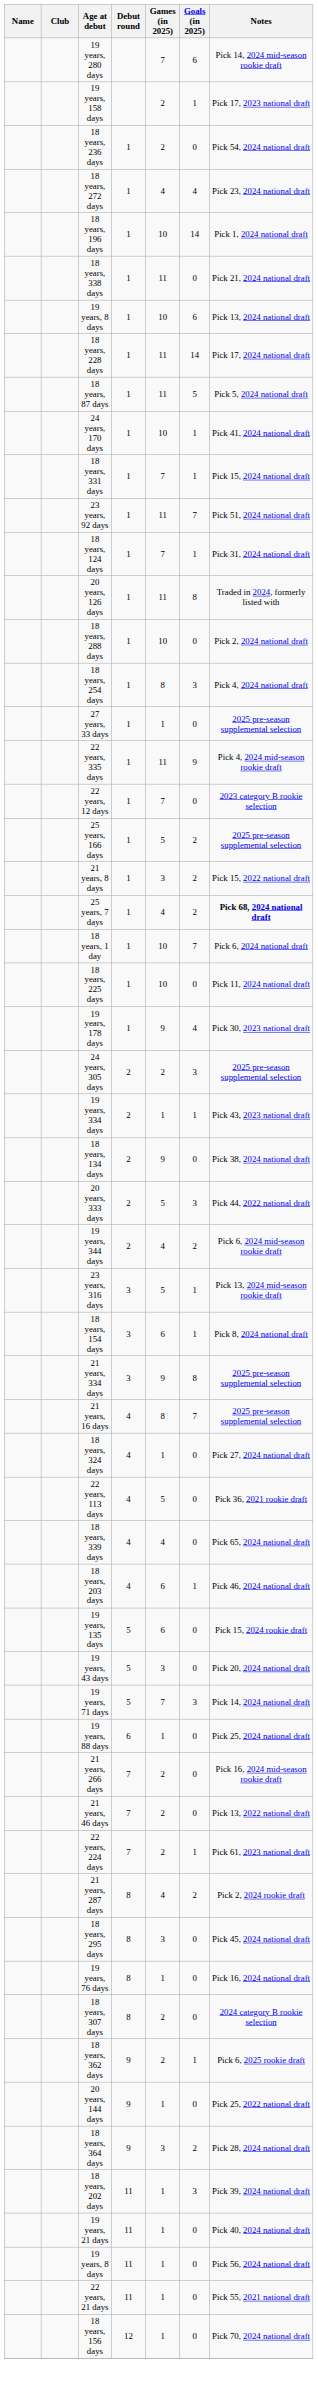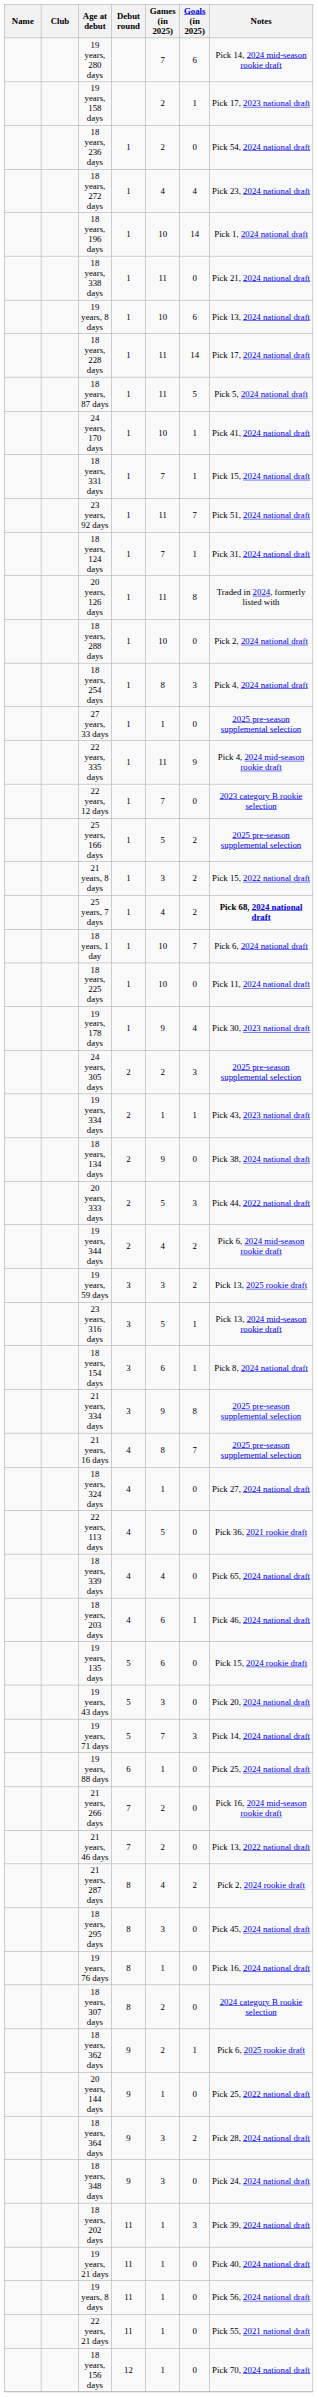 <table class="wikitable sortable" style="width:90%; text-align: center;">
 <tr>
 <th style="width:9%;">Name</th>
 <th width="9%">Club</th>
 <th style="width:7%;">Age at debut</th>
 <th data-sort-type="number" width="7%">Debut<br>round</th>
 <th width=4%>Games<br>(in 2025)</th>
 <th width=4%><a href='#'>Goals</a><br>(in 2025)</th>
 <th style="width:25%;">Notes</th>
 </tr>
 <tr>
 <td align="left"></td>
 <td></td>
 <td>19 years, 280 days</td>
 <td></td>
 <td>7</td>
 <td>6</td>
 <td>Pick 14, <a href='#'>2024 mid-season rookie draft</a></td>
 </tr>
 <tr>
 <td align="left"></td>
 <td></td>
 <td>19 years, 158 days</td>
 <td></td>
 <td>2</td>
 <td>1</td>
 <td>Pick 17, <a href='#'>2023 national draft</a></td>
 </tr>
 <tr>
 <td align="left"></td>
 <td></td>
 <td>18 years, 236 days</td>
 <td>1</td>
 <td>2</td>
 <td>0</td>
 <td>Pick 54, <a href='#'>2024 national draft</a></td>
 </tr>
 <tr>
 <td align="left"></td>
 <td></td>
 <td>18 years, 272 days</td>
 <td>1</td>
 <td>4</td>
 <td>4</td>
 <td>Pick 23, <a href='#'>2024 national draft</a></td>
 </tr>
 <tr>
 <td align="left"></td>
 <td></td>
 <td>18 years, 196 days</td>
 <td>1</td>
 <td>10</td>
 <td>14</td>
 <td>Pick 1, <a href='#'>2024 national draft</a></td>
 </tr>
 <tr>
 <td align="left"></td>
 <td></td>
 <td>18 years, 338 days</td>
 <td>1</td>
 <td>11</td>
 <td>0</td>
 <td>Pick 21, <a href='#'>2024 national draft</a></td>
 </tr>
 <tr>
 <td align="left"></td>
 <td></td>
 <td>19 years, 8 days</td>
 <td>1</td>
 <td>10</td>
 <td>6</td>
 <td>Pick 13, <a href='#'>2024 national draft</a></td>
 </tr>
 <tr>
 <td align="left"></td>
 <td></td>
 <td>18 years, 228 days</td>
 <td>1</td>
 <td>11</td>
 <td>14</td>
 <td>Pick 17, <a href='#'>2024 national draft</a></td>
 </tr>
 <tr>
 <td align="left"></td>
 <td></td>
 <td>18 years, 87 days</td>
 <td>1</td>
 <td>11</td>
 <td>5</td>
 <td>Pick 5, <a href='#'>2024 national draft</a></td>
 </tr>
 <tr>
 <td align="left"></td>
 <td></td>
 <td>24 years, 170 days</td>
 <td>1</td>
 <td>10</td>
 <td>1</td>
 <td>Pick 41, <a href='#'>2024 national draft</a></td>
 </tr>
 <tr>
 <td align="left"></td>
 <td></td>
 <td>18 years, 331 days</td>
 <td>1</td>
 <td>7</td>
 <td>1</td>
 <td>Pick 15, <a href='#'>2024 national draft</a></td>
 </tr>
 <tr>
 <td align="left"></td>
 <td></td>
 <td>23 years, 92 days</td>
 <td>1</td>
 <td>11</td>
 <td>7</td>
 <td>Pick 51, <a href='#'>2024 national draft</a></td>
 </tr>
 <tr>
 <td align="left"></td>
 <td></td>
 <td>18 years, 124 days</td>
 <td>1</td>
 <td>7</td>
 <td>1</td>
 <td>Pick 31, <a href='#'>2024 national draft</a></td>
 </tr>
 <tr>
 <td align="left"></td>
 <td></td>
 <td>20 years, 126 days</td>
 <td>1</td>
 <td>11</td>
 <td>8</td>
 <td>Traded in <a href='#'>2024</a>, formerly listed with </td>
 </tr>
 <tr>
 <td align="left"></td>
 <td></td>
 <td>18 years, 288 days</td>
 <td>1</td>
 <td>10</td>
 <td>0</td>
 <td>Pick 2, <a href='#'>2024 national draft</a></td>
 </tr>
 <tr>
 <td align="left"></td>
 <td></td>
 <td>18 years, 254 days</td>
 <td>1</td>
 <td>8</td>
 <td>3</td>
 <td>Pick 4, <a href='#'>2024 national draft</a></td>
 </tr>
 <tr>
 <td align="left"></td>
 <td></td>
 <td>27 years, 33 days</td>
 <td>1</td>
 <td>1</td>
 <td>0</td>
 <td><a href='#'>2025 pre-season supplemental selection</a></td>
 </tr>
 <tr>
 <td align="left"></td>
 <td></td>
 <td>22 years, 335 days</td>
 <td>1</td>
 <td>11</td>
 <td>9</td>
 <td>Pick 4, <a href='#'>2024 mid-season rookie draft</a></td>
 </tr>
 <tr>
 <td align="left"></td>
 <td></td>
 <td>22 years, 12 days</td>
 <td>1</td>
 <td>7</td>
 <td>0</td>
 <td><a href='#'>2023 category B rookie selection</a></td>
 </tr>
 <tr>
 <td align="left"></td>
 <td></td>
 <td>25 years, 166 days</td>
 <td>1</td>
 <td>5</td>
 <td>2</td>
 <td><a href='#'>2025 pre-season supplemental selection</a></td>
 </tr>
 <tr>
 <td align="left"></td>
 <td></td>
 <td>21 years, 8 days</td>
 <td>1</td>
 <td>3</td>
 <td>2</td>
 <td>Pick 15, <a href='#'>2022 national draft</a></td>
 </tr>
 <tr>
 <td align="left"></td>
 <td></td>
 <td>25 years, 7 days</td>
 <td>1</td>
 <td>4</td>
 <td>2</td>
 <td><strong>Pick 68, <a href='#'>2024 national draft</a></strong></td>
 </tr>
 <tr>
 <td align="left"></td>
 <td></td>
 <td>18 years, 1 day</td>
 <td>1</td>
 <td>10</td>
 <td>7</td>
 <td>Pick 6, <a href='#'>2024 national draft</a></td>
 </tr>
 <tr>
 <td align="left"></td>
 <td></td>
 <td>18 years, 225 days</td>
 <td>1</td>
 <td>10</td>
 <td>0</td>
 <td>Pick 11, <a href='#'>2024 national draft</a></td>
 </tr>
 <tr>
 <td align="left"></td>
 <td></td>
 <td>19 years, 178 days</td>
 <td>1</td>
 <td>9</td>
 <td>4</td>
 <td>Pick 30, <a href='#'>2023 national draft</a></td>
 </tr>
 <tr>
 <td align="left"></td>
 <td></td>
 <td>24 years, 305 days</td>
 <td>2</td>
 <td>2</td>
 <td>3</td>
 <td><a href='#'>2025 pre-season supplemental selection</a></td>
 </tr>
 <tr>
 <td align="left"></td>
 <td></td>
 <td>19 years, 334 days</td>
 <td>2</td>
 <td>1</td>
 <td>1</td>
 <td>Pick 43, <a href='#'>2023 national draft</a></td>
 </tr>
 <tr>
 <td align="left"></td>
 <td></td>
 <td>18 years, 134 days</td>
 <td>2</td>
 <td>9</td>
 <td>0</td>
 <td>Pick 38, <a href='#'>2024 national draft</a></td>
 </tr>
 <tr>
 <td align="left"></td>
 <td></td>
 <td>20 years, 333 days</td>
 <td>2</td>
 <td>5</td>
 <td>3</td>
 <td>Pick 44, <a href='#'>2022 national draft</a></td>
 </tr>
 <tr>
 <td align="left"></td>
 <td></td>
 <td>19 years, 344 days</td>
 <td>2</td>
 <td>4</td>
 <td>2</td>
 <td>Pick 6, <a href='#'>2024 mid-season rookie draft</a></td>
 </tr>
 <tr>
 <td align="left"></td>
 <td></td>
+<td>19 years, 59 days</td>
+<td>3</td>
+<td>3</td>
+<td>2</td>
+<td>Pick 13, <a href='#'>2025 rookie draft</a></td>
+</tr>
+<tr>
+<td align="left"></td>
+<td></td>
 <td>23 years, 316 days</td>
 <td>3</td>
 <td>5</td>
 <td>1</td>
 <td>Pick 13, <a href='#'>2024 mid-season rookie draft</a></td>
 </tr>
 <tr>
 <td align="left"></td>
 <td></td>
 <td>18 years, 154 days</td>
 <td>3</td>
 <td>6</td>
 <td>1</td>
 <td>Pick 8, <a href='#'>2024 national draft</a></td>
 </tr>
 <tr>
 <td align="left"></td>
 <td></td>
 <td>21 years, 334 days</td>
 <td>3</td>
 <td>9</td>
 <td>8</td>
 <td><a href='#'>2025 pre-season supplemental selection</a></td>
 </tr>
 <tr>
 <td align="left"></td>
 <td></td>
 <td>21 years, 16 days</td>
 <td>4</td>
 <td>8</td>
 <td>7</td>
 <td><a href='#'>2025 pre-season supplemental selection</a></td>
 </tr>
 <tr>
 <td align=left></td>
 <td></td>
 <td>18 years, 324 days</td>
 <td>4</td>
 <td>1</td>
 <td>0</td>
 <td>Pick 27, <a href='#'>2024 national draft</a></td>
 </tr>
 <tr>
 <td align=left></td>
 <td></td>
 <td>22 years, 113 days</td>
 <td>4</td>
 <td>5</td>
 <td>0</td>
 <td>Pick 36, <a href='#'>2021 rookie draft</a></td>
 </tr>
 <tr>
 <td align=left></td>
 <td></td>
 <td>18 years, 339 days</td>
 <td>4</td>
 <td>4</td>
 <td>0</td>
 <td>Pick 65, <a href='#'>2024 national draft</a></td>
 </tr>
 <tr>
 <td align=left></td>
 <td></td>
 <td>18 years, 203 days</td>
 <td>4</td>
 <td>6</td>
 <td>1</td>
 <td>Pick 46, <a href='#'>2024 national draft</a></td>
 </tr>
 <tr>
 <td align=left></td>
 <td></td>
 <td>19 years, 135 days</td>
 <td>5</td>
 <td>6</td>
 <td>0</td>
 <td>Pick 15, <a href='#'>2024 rookie draft</a></td>
 </tr>
 <tr>
 <td align=left></td>
 <td></td>
 <td>19 years, 43 days</td>
 <td>5</td>
 <td>3</td>
 <td>0</td>
 <td>Pick 20, <a href='#'>2024 national draft</a></td>
 </tr>
 <tr>
 <td align=left></td>
 <td></td>
 <td>19 years, 71 days</td>
 <td>5</td>
 <td>7</td>
 <td>3</td>
 <td>Pick 14, <a href='#'>2024 national draft</a></td>
 </tr>
 <tr>
 <td align=left></td>
 <td></td>
 <td>19 years, 88 days</td>
 <td>6</td>
 <td>1</td>
 <td>0</td>
 <td>Pick 25, <a href='#'>2024 national draft</a></td>
 </tr>
 <tr>
 <td align=left></td>
 <td></td>
 <td>21 years, 266 days</td>
 <td>7</td>
 <td>2</td>
 <td>0</td>
 <td>Pick 16, <a href='#'>2024 mid-season rookie draft</a></td>
 </tr>
 <tr>
 <td align=left></td>
 <td></td>
 <td>21 years, 46 days</td>
 <td>7</td>
 <td>2</td>
 <td>0</td>
 <td>Pick 13, <a href='#'>2022 national draft</a></td>
 </tr>
 <tr>
 <td align=left></td>
 <td></td>
-<td>22 years, 224 days</td>
-<td>7</td>
-<td>2</td>
-<td>1</td>
-<td>Pick 61, <a href='#'>2023 national draft</a></td>
-</tr>
-<tr>
-<td align=left></td>
-<td></td>
 <td>21 years, 287 days</td>
 <td>8</td>
 <td>4</td>
 <td>2</td>
 <td>Pick 2, <a href='#'>2024 rookie draft</a></td>
 </tr>
 <tr>
 <td align=left></td>
 <td></td>
 <td>18 years, 295 days</td>
 <td>8</td>
 <td>3</td>
 <td>0</td>
 <td>Pick 45, <a href='#'>2024 national draft</a></td>
 </tr>
 <tr>
 <td align=left></td>
 <td></td>
 <td>19 years, 76 days</td>
 <td>8</td>
 <td>1</td>
 <td>0</td>
 <td>Pick 16, <a href='#'>2024 national draft</a></td>
 </tr>
 <tr>
 <td align=left></td>
 <td></td>
 <td>18 years, 307 days</td>
 <td>8</td>
 <td>2</td>
 <td>0</td>
 <td><a href='#'>2024 category B rookie selection</a></td>
 </tr>
 <tr>
 <td align="left"></td>
 <td></td>
 <td>18 years, 362 days</td>
 <td>9</td>
 <td>2</td>
 <td>1</td>
 <td>Pick 6, <a href='#'>2025 rookie draft</a></td>
 </tr>
 <tr>
 <td align=left></td>
 <td></td>
 <td>20 years, 144 days</td>
 <td>9</td>
 <td>1</td>
 <td>0</td>
 <td>Pick 25, <a href='#'>2022 national draft</a></td>
 </tr>
 <tr>
 <td align=left></td>
 <td></td>
 <td>18 years, 364 days</td>
 <td>9</td>
 <td>3</td>
 <td>2</td>
 <td>Pick 28, <a href='#'>2024 national draft</a></td>
 </tr>
 <tr>
 <td align=left></td>
 <td></td>
+<td>18 years, 348 days</td>
+<td>9</td>
+<td>3</td>
+<td>0</td>
+<td>Pick 24, <a href='#'>2024 national draft</a></td>
+</tr>
+<tr>
+<td align=left></td>
+<td></td>
 <td>18 years, 202 days</td>
 <td>11</td>
 <td>1</td>
 <td>3</td>
 <td>Pick 39, <a href='#'>2024 national draft</a></td>
 </tr>
 <tr>
 <td align=left></td>
 <td></td>
 <td>19 years, 21 days</td>
 <td>11</td>
 <td>1</td>
 <td>0</td>
 <td>Pick 40, <a href='#'>2024 national draft</a></td>
 </tr>
 <tr>
 <td align=left></td>
 <td></td>
 <td>19 years, 8 days</td>
 <td>11</td>
 <td>1</td>
 <td>0</td>
 <td>Pick 56, <a href='#'>2024 national draft</a></td>
 </tr>
 <tr>
 <td align=left></td>
 <td></td>
 <td>22 years, 21 days</td>
 <td>11</td>
 <td>1</td>
 <td>0</td>
 <td>Pick 55, <a href='#'>2021 national draft</a></td>
 </tr>
 <tr>
 <td align=left></td>
 <td></td>
 <td>18 years, 156 days</td>
 <td>12</td>
 <td>1</td>
 <td>0</td>
 <td>Pick 70, <a href='#'>2024 national draft</a></td>
 </tr>
 <tr>
 </tr>
 </table>
